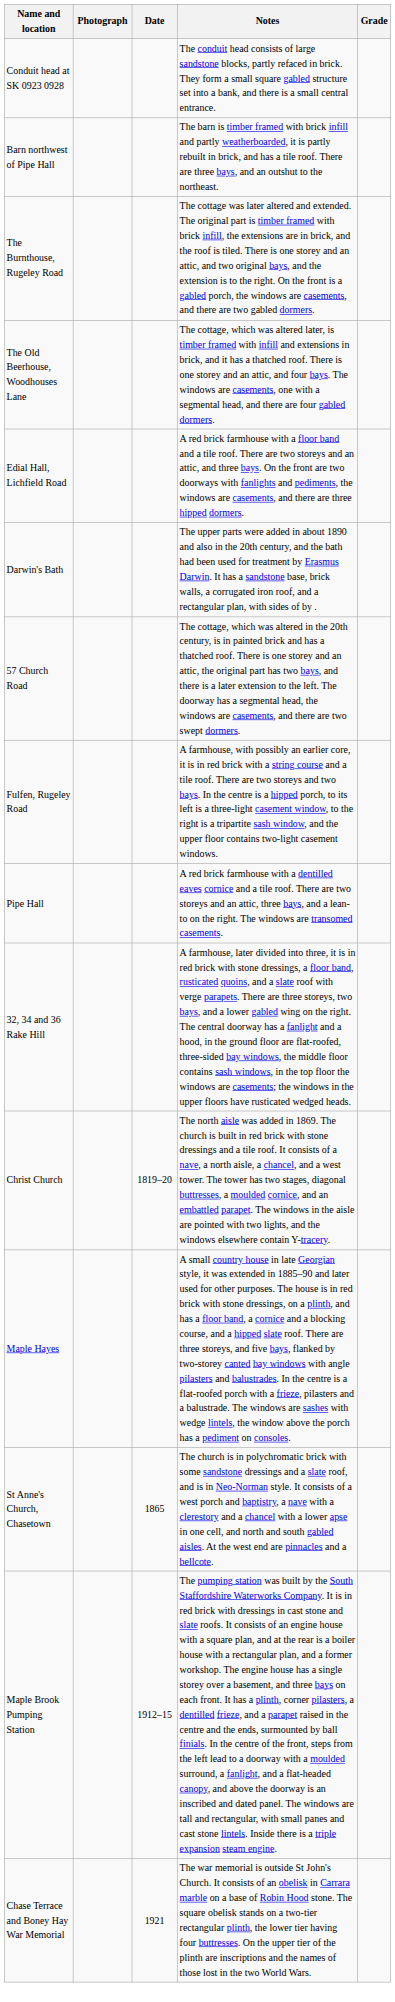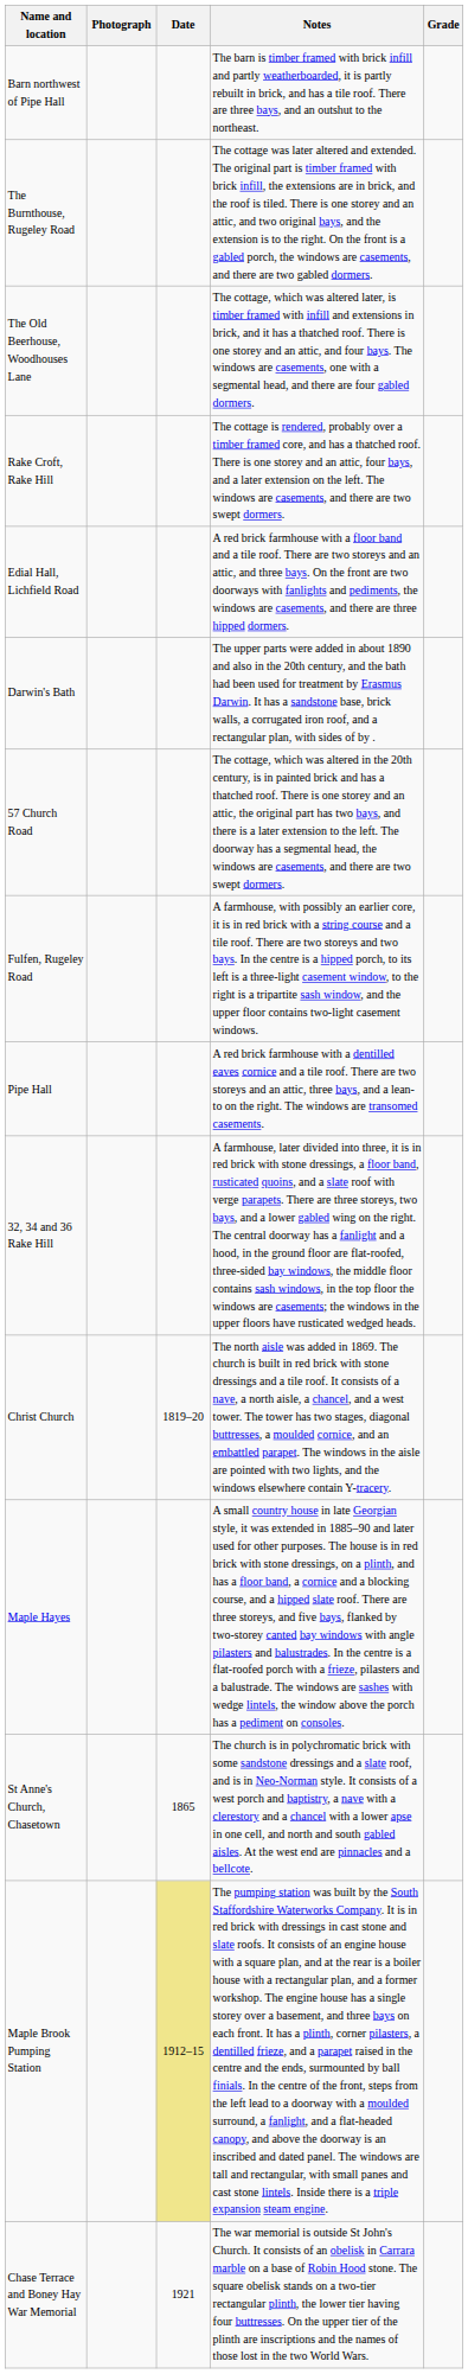 <table class="wikitable sortable plainrowheaders" style="width:100%; border:0; text-align:left; line-height:150%;">
 <tr>
 <th scope="col"  style="width:150px">Name and location</th>
 <th scope="col"  style="width:100px" class="unsortable">Photograph</th>
 <th scope="col"  style="width:120px">Date</th>
 <th scope="col"  style="width:650px" class="unsortable">Notes</th>
 <th scope="col"  style="width:50px">Grade</th>
-</tr>
-<tr>
-<td>Conduit head at SK 0923 0928<br><small></small></td>
-<td></td>
-<td align="center"></td>
-<td>The <a href='#'>conduit</a> head consists of large <a href='#'>sandstone</a> blocks, partly refaced in brick.  They form a small square <a href='#'>gabled</a> structure set into a bank, and there is a small central entrance.</td>
-<td align="center" ></td>
 </tr>
 <tr>
 <td>Barn northwest of Pipe Hall<br><small></small></td>
 <td></td>
 <td align="center"></td>
 <td>The barn is <a href='#'>timber framed</a> with brick <a href='#'>infill</a> and partly <a href='#'>weatherboarded</a>, it is partly rebuilt in brick, and has a tile roof.  There are three <a href='#'>bays</a>, and an outshut to the northeast.</td>
 <td align="center" ></td>
 </tr>
 <tr>
 <td>The Burnthouse,<br>Rugeley Road<br><small></small></td>
 <td></td>
 <td align="center"></td>
 <td>The cottage was later altered and extended.  The original part is <a href='#'>timber framed</a> with brick <a href='#'>infill</a>, the extensions are in brick, and the roof is tiled.  There is one storey and an attic, and two original <a href='#'>bays</a>, and the extension is to the right.  On the front is a <a href='#'>gabled</a> porch, the windows are <a href='#'>casements</a>, and there are two gabled <a href='#'>dormers</a>.</td>
 <td align="center" ></td>
 </tr>
 <tr>
 <td>The Old Beerhouse,<br>Woodhouses Lane<br><small></small></td>
 <td></td>
 <td align="center"></td>
 <td>The cottage, which was altered later, is <a href='#'>timber framed</a> with <a href='#'>infill</a> and extensions in brick, and it has a thatched roof.  There is one storey and an attic, and four <a href='#'>bays</a>.  The windows are <a href='#'>casements</a>, one with a segmental head, and there are four <a href='#'>gabled</a> <a href='#'>dormers</a>.</td>
+<td align="center" ></td>
+</tr>
+<tr>
+<td>Rake Croft, Rake Hill<br><small></small></td>
+<td></td>
+<td align="center"></td>
+<td>The cottage is <a href='#'>rendered</a>, probably over a <a href='#'>timber framed</a> core, and has a thatched roof.  There is one storey and an attic, four <a href='#'>bays</a>, and a later extension on the left.  The windows are <a href='#'>casements</a>, and there are two swept <a href='#'>dormers</a>.</td>
 <td align="center" ></td>
 </tr>
 <tr>
 <td>Edial Hall, Lichfield Road<br><small></small></td>
 <td></td>
 <td align="center"></td>
 <td>A red brick farmhouse with a <a href='#'>floor band</a> and a tile roof.  There are two storeys and an attic, and three <a href='#'>bays</a>.  On the front are two doorways with <a href='#'>fanlights</a> and <a href='#'>pediments</a>, the windows are <a href='#'>casements</a>, and there are three <a href='#'>hipped</a> <a href='#'>dormers</a>.</td>
 <td align="center" ></td>
 </tr>
 <tr>
 <td>Darwin's Bath<br><small></small></td>
 <td></td>
 <td align="center"></td>
 <td>The upper parts were added in about 1890 and also in the 20th century, and the bath had been used for treatment by <a href='#'>Erasmus Darwin</a>.  It has a <a href='#'>sandstone</a> base, brick walls, a corrugated iron roof, and a rectangular plan, with sides of  by .</td>
 <td align="center" ></td>
 </tr>
 <tr>
 <td>57 Church Road<br><small></small></td>
 <td></td>
 <td align="center"></td>
 <td>The cottage, which was altered in the 20th century, is in painted brick and has a thatched roof.  There is one storey and an attic, the original part has two <a href='#'>bays</a>, and there is a later extension to the left.  The doorway has a segmental head, the windows are <a href='#'>casements</a>, and there are two swept <a href='#'>dormers</a>.</td>
 <td align="center" ></td>
 </tr>
 <tr>
 <td>Fulfen, Rugeley Road<br><small></small></td>
 <td></td>
 <td align="center"></td>
 <td>A farmhouse, with possibly an earlier core, it is in red brick with a <a href='#'>string course</a> and a tile roof.  There are two storeys and two <a href='#'>bays</a>.  In the centre is a <a href='#'>hipped</a> porch, to its left is a three-light <a href='#'>casement window</a>, to the right is a tripartite <a href='#'>sash window</a>, and the upper floor contains two-light casement windows.</td>
 <td align="center" ></td>
 </tr>
 <tr>
 <td>Pipe Hall<br><small></small></td>
 <td></td>
 <td align="center"></td>
 <td>A red brick farmhouse with a <a href='#'>dentilled</a> <a href='#'>eaves</a> <a href='#'>cornice</a> and a tile roof.  There are two storeys and an attic, three <a href='#'>bays</a>, and a lean-to on the right.  The windows are <a href='#'>transomed</a> <a href='#'>casements</a>.</td>
 <td align="center" ></td>
 </tr>
 <tr>
 <td>32, 34 and 36 Rake Hill<br><small></small></td>
 <td></td>
 <td align="center"></td>
 <td>A farmhouse, later divided into three, it is in red brick with stone dressings, a <a href='#'>floor band</a>, <a href='#'>rusticated</a> <a href='#'>quoins</a>, and a <a href='#'>slate</a> roof with verge <a href='#'>parapets</a>.  There are three storeys, two <a href='#'>bays</a>, and a lower <a href='#'>gabled</a> wing on the right.  The central doorway has a <a href='#'>fanlight</a> and a hood, in the ground floor are flat-roofed, three-sided <a href='#'>bay windows</a>, the middle floor contains <a href='#'>sash windows</a>, in the top floor the windows are <a href='#'>casements</a>; the windows in the upper floors have rusticated wedged heads.</td>
 <td align="center" ></td>
 </tr>
 <tr>
 <td>Christ Church<br><small></small></td>
 <td></td>
 <td align="center">1819–20</td>
 <td>The north <a href='#'>aisle</a> was added in 1869.  The church is built in red brick with stone dressings and a tile roof.  It consists of a <a href='#'>nave</a>, a north aisle, a <a href='#'>chancel</a>, and a west tower.  The tower has two stages, diagonal <a href='#'>buttresses</a>, a <a href='#'>moulded</a> <a href='#'>cornice</a>, and an <a href='#'>embattled</a> <a href='#'>parapet</a>.  The windows in the aisle are pointed with two lights, and the windows elsewhere contain Y-<a href='#'>tracery</a>.</td>
 <td align="center" ></td>
 </tr>
 <tr>
 <td><a href='#'>Maple Hayes</a><br><small></small></td>
 <td></td>
 <td align="center"></td>
 <td>A small <a href='#'>country house</a> in late <a href='#'>Georgian</a> style, it was extended in 1885–90 and later used for other purposes.  The house is in red brick with stone dressings, on a <a href='#'>plinth</a>, and has a <a href='#'>floor band</a>, a <a href='#'>cornice</a> and a blocking course, and a <a href='#'>hipped</a> <a href='#'>slate</a> roof.  There are three storeys, and five <a href='#'>bays</a>, flanked by two-storey <a href='#'>canted</a> <a href='#'>bay windows</a> with angle <a href='#'>pilasters</a> and <a href='#'>balustrades</a>.  In the centre is a flat-roofed porch with a <a href='#'>frieze</a>, pilasters and a balustrade.  The windows are <a href='#'>sashes</a> with wedge <a href='#'>lintels</a>, the window above the porch has a <a href='#'>pediment</a> on <a href='#'>consoles</a>.</td>
 <td align="center" ></td>
 </tr>
 <tr>
 <td>St Anne's Church, Chasetown<br><small></small></td>
 <td></td>
 <td align="center">1865</td>
 <td>The church is in polychromatic brick with some <a href='#'>sandstone</a> dressings and a <a href='#'>slate</a> roof, and is in <a href='#'>Neo-Norman</a> style.  It consists of a west porch and <a href='#'>baptistry</a>, a <a href='#'>nave</a> with a <a href='#'>clerestory</a> and a <a href='#'>chancel</a> with a lower <a href='#'>apse</a> in one cell, and north and south <a href='#'>gabled</a> <a href='#'>aisles</a>.  At the west end are <a href='#'>pinnacles</a> and a <a href='#'>bellcote</a>.</td>
 <td align="center" ></td>
 </tr>
 <tr>
 <td>Maple Brook Pumping Station<br><small></small></td>
 <td></td>
-<td align="center">1912–15</td>
+<td align="center" style="background: khaki;">1912–15</td>
 <td>The <a href='#'>pumping station</a> was built by the <a href='#'>South Staffordshire Waterworks Company</a>.  It is in red brick with dressings in cast stone and <a href='#'>slate</a> roofs.  It consists of an engine house with a square plan, and at the rear is a boiler house with a rectangular plan, and a former workshop.  The engine house has a single storey over a basement, and three <a href='#'>bays</a> on each front.  It has a <a href='#'>plinth</a>, corner <a href='#'>pilasters</a>, a <a href='#'>dentilled</a> <a href='#'>frieze</a>, and a <a href='#'>parapet</a> raised in the centre and the ends, surmounted by ball <a href='#'>finials</a>.  In the centre of the front, steps from the left lead to a doorway with a <a href='#'>moulded</a> surround, a <a href='#'>fanlight</a>, and a flat-headed <a href='#'>canopy</a>, and above the doorway is an inscribed and dated panel.  The windows are tall and rectangular, with small panes and cast stone <a href='#'>lintels</a>.  Inside there is a <a href='#'>triple expansion</a> <a href='#'>steam engine</a>.</td>
 <td align="center" ></td>
 </tr>
 <tr>
 <td>Chase Terrace and Boney Hay War Memorial<br><small></small></td>
 <td></td>
 <td align="center">1921</td>
 <td>The war memorial is outside St John's Church.  It consists of an <a href='#'>obelisk</a> in <a href='#'>Carrara marble</a> on a base of <a href='#'>Robin Hood</a> stone.  The square obelisk stands on a two-tier rectangular <a href='#'>plinth</a>, the lower tier having four <a href='#'>buttresses</a>.  On the upper tier of the plinth are inscriptions and the names of those lost in the two World Wars.</td>
 <td align="center" ></td>
 </tr>
 <tr>
 </tr>
 </table>
